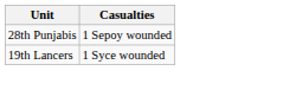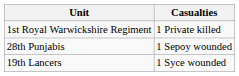 <table class="wikitable">
 <tr>
 <th>Unit</th>
 <th>Casualties</th>
+</tr>
+<tr>
+<td>1st Royal Warwickshire Regiment</td>
+<td>1 Private killed</td>
 </tr>
 <tr>
 <td>28th Punjabis</td>
 <td>1 Sepoy wounded</td>
 </tr>
 <tr>
 <td>19th Lancers</td>
 <td>1 Syce wounded</td>
 </tr>
 </table>
